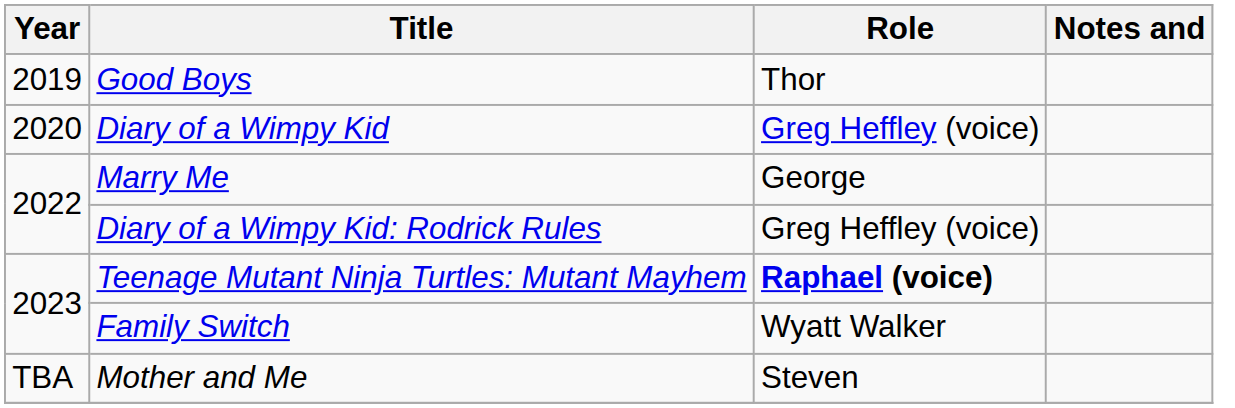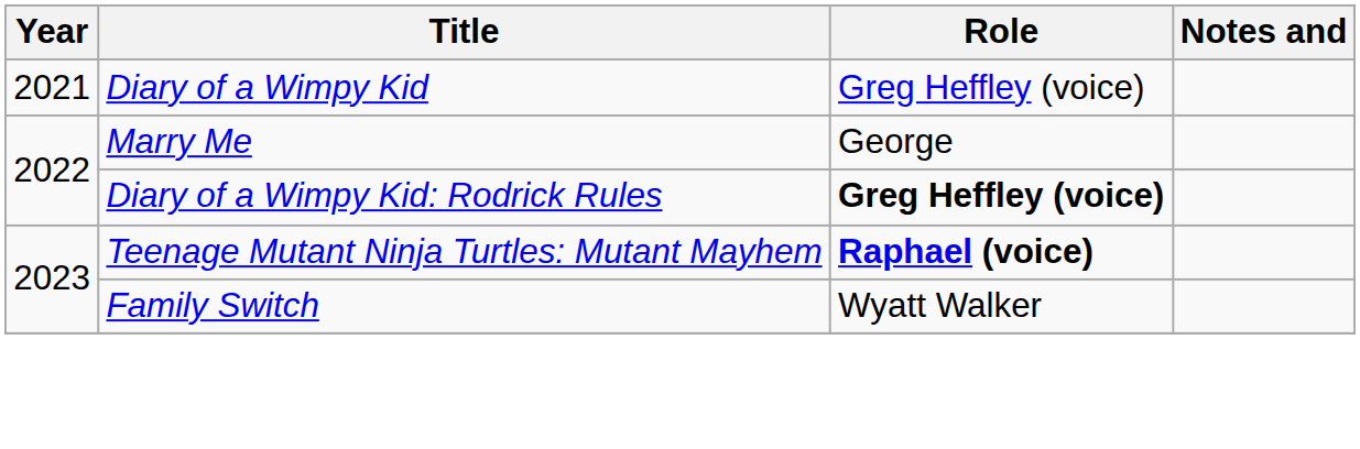 <table class="wikitable">
 <tr style="background:#ccc; text-align:center;">
 <th>Year</th>
 <th>Title</th>
 <th>Role</th>
 <th>Notes and </th>
 </tr>
 <tr>
-<td>2019</td>
-<td><em><a href='#'>Good Boys</a></em></td>
-<td>Thor</td>
-<td></td>
-</tr>
-<tr>
-<td>2020</td>
+<td>2021</td>
 <td><em><a href='#'>Diary of a Wimpy Kid</a></em></td>
 <td><a href='#'>Greg Heffley</a> (voice)</td>
 <td></td>
 </tr>
 <tr>
 <td rowspan="2">2022</td>
 <td><em><a href='#'>Marry Me</a></em></td>
 <td>George</td>
 <td></td>
 </tr>
 <tr>
 <td><em><a href='#'>Diary of a Wimpy Kid: Rodrick Rules</a></em></td>
-<td>Greg Heffley (voice)</td>
+<td><strong>Greg Heffley (voice)</strong></td>
 <td></td>
 </tr>
 <tr>
 <td rowspan="2">2023</td>
 <td><em><a href='#'>Teenage Mutant Ninja Turtles: Mutant Mayhem</a></em></td>
 <td><strong><a href='#'>Raphael</a> (voice)</strong></td>
 <td></td>
 </tr>
 <tr>
 <td><em><a href='#'>Family Switch</a></em></td>
 <td>Wyatt Walker</td>
 <td></td>
 </tr>
 <tr>
-<td>TBA</td>
-<td><em>Mother and Me</em></td>
-<td>Steven</td>
-<td></td>
-</tr>
-<tr>
 </tr>
 </table>
